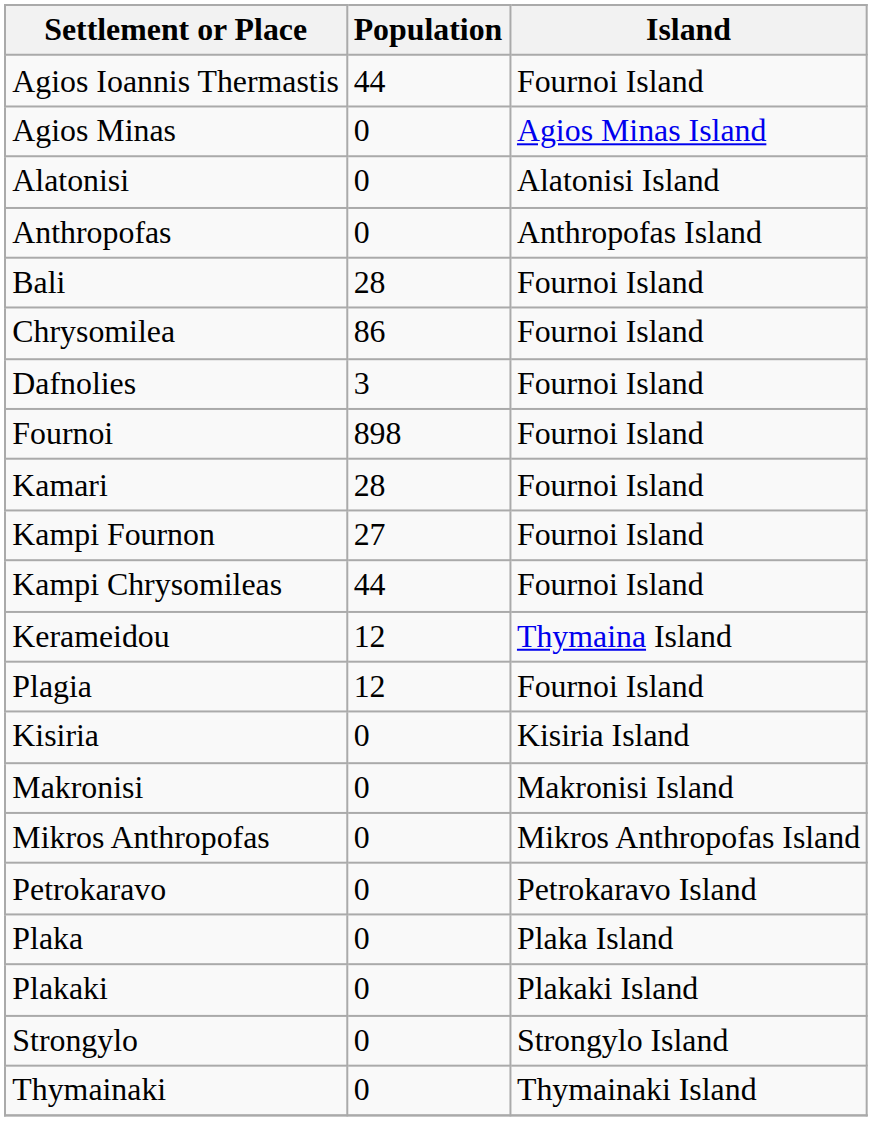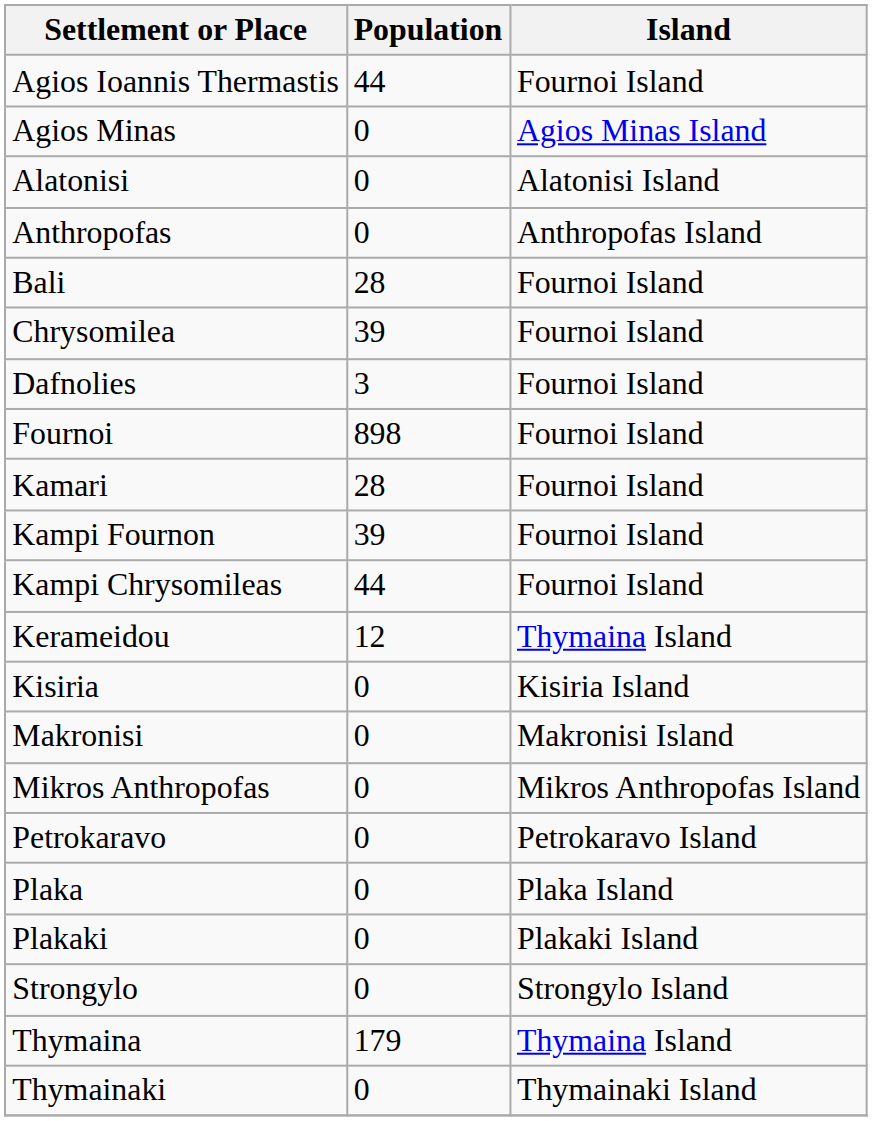 <table class="wikitable sortable">
 <tr>
 <th>Settlement or Place</th>
 <th>Population</th>
 <th>Island</th>
 </tr>
 <tr>
 <td>Agios Ioannis Thermastis</td>
 <td>44</td>
 <td>Fournoi Island</td>
 </tr>
 <tr>
 <td>Agios Minas</td>
 <td>0</td>
 <td><a href='#'>Agios Minas Island</a></td>
 </tr>
 <tr>
 <td>Alatonisi</td>
 <td>0</td>
 <td>Alatonisi Island</td>
 </tr>
 <tr>
 <td>Anthropofas</td>
 <td>0</td>
 <td>Anthropofas Island</td>
 </tr>
 <tr>
 <td>Bali</td>
 <td>28</td>
 <td>Fournoi Island</td>
 </tr>
 <tr>
 <td>Chrysomilea</td>
-<td>86</td>
+<td>39</td>
 <td>Fournoi Island</td>
 </tr>
 <tr>
 <td>Dafnolies</td>
 <td>3</td>
 <td>Fournoi Island</td>
 </tr>
 <tr>
 <td>Fournoi</td>
 <td>898</td>
 <td>Fournoi Island</td>
 </tr>
 <tr>
 <td>Kamari</td>
 <td>28</td>
 <td>Fournoi Island</td>
 </tr>
 <tr>
 <td>Kampi Fournon</td>
-<td>27</td>
+<td>39</td>
 <td>Fournoi Island</td>
 </tr>
 <tr>
 <td>Kampi Chrysomileas</td>
 <td>44</td>
 <td>Fournoi Island</td>
 </tr>
 <tr>
 <td>Kerameidou</td>
 <td>12</td>
 <td><a href='#'>Thymaina</a> Island</td>
-</tr>
-<tr>
-<td>Plagia</td>
-<td>12</td>
-<td>Fournoi Island</td>
 </tr>
 <tr>
 <td>Kisiria</td>
 <td>0</td>
 <td>Kisiria Island</td>
 </tr>
 <tr>
 <td>Makronisi</td>
 <td>0</td>
 <td>Makronisi Island</td>
 </tr>
 <tr>
 <td>Mikros Anthropofas</td>
 <td>0</td>
 <td>Mikros Anthropofas Island</td>
 </tr>
 <tr>
 <td>Petrokaravo</td>
 <td>0</td>
 <td>Petrokaravo Island</td>
 </tr>
 <tr>
 <td>Plaka</td>
 <td>0</td>
 <td>Plaka Island</td>
 </tr>
 <tr>
 <td>Plakaki</td>
 <td>0</td>
 <td>Plakaki Island</td>
 </tr>
 <tr>
 <td>Strongylo</td>
 <td>0</td>
 <td>Strongylo Island</td>
 </tr>
 <tr>
+<td>Thymaina</td>
+<td>179</td>
+<td><a href='#'>Thymaina</a> Island</td>
+</tr>
+<tr>
 <td>Thymainaki</td>
 <td>0</td>
 <td>Thymainaki Island</td>
 </tr>
 <tr>
 </tr>
 </table>
